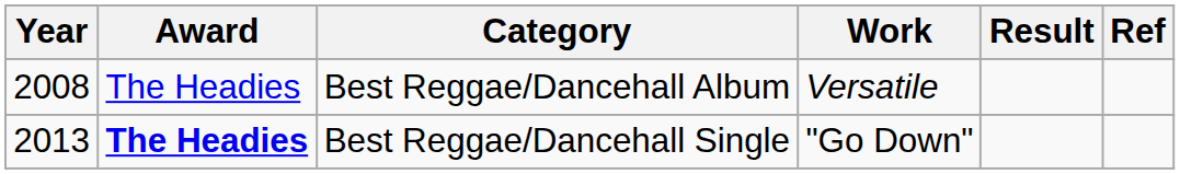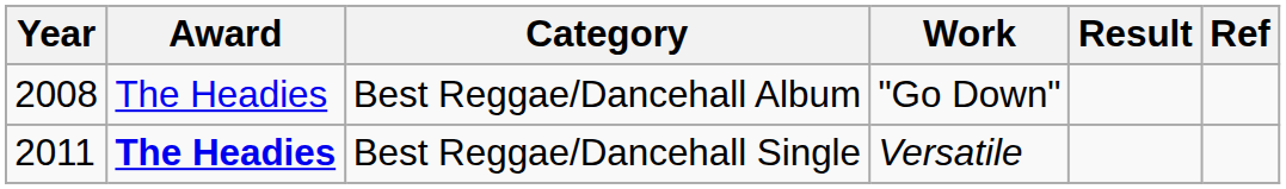 <table class="wikitable">
 <tr>
 <th>Year</th>
 <th>Award</th>
 <th>Category</th>
 <th>Work</th>
 <th>Result</th>
 <th>Ref</th>
 </tr>
 <tr>
 <td>2008</td>
 <td><a href='#'>The Headies</a></td>
 <td>Best Reggae/Dancehall Album</td>
+<td>"Go Down"</td>
+<td></td>
+<td></td>
+</tr>
+<tr>
+<td>2011</td>
+<td><strong><a href='#'>The Headies</a></strong></td>
+<td>Best Reggae/Dancehall Single</td>
 <td><em>Versatile</em></td>
 <td></td>
 <td></td>
 </tr>
-<tr>
-<td>2013</td>
-<td><strong><a href='#'>The Headies</a></strong></td>
-<td>Best Reggae/Dancehall Single</td>
-<td>"Go Down"</td>
-<td></td>
-<td></td>
-</tr>
 </table>
